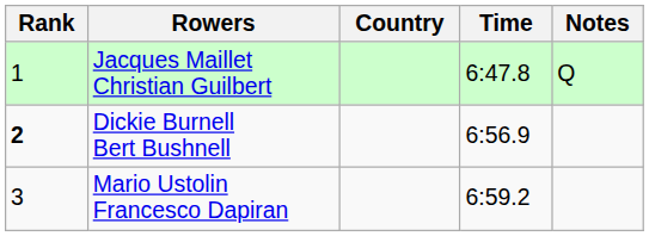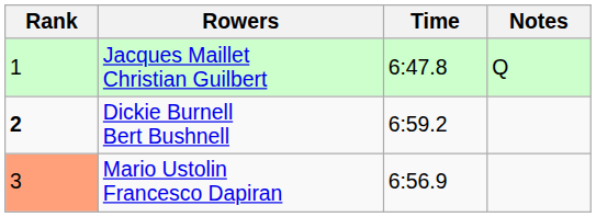 <table class="wikitable" width=50%>
 <tr>
 <th>Rank</th>
 <th>Rowers</th>
-<th>Country</th>
 <th>Time</th>
 <th>Notes</th>
 </tr>
 <tr bgcolor=ccffcc>
 <td>1</td>
 <td><a href='#'>Jacques Maillet</a><br><a href='#'>Christian Guilbert</a></td>
-<td></td>
 <td>6:47.8</td>
 <td>Q</td>
 </tr>
 <tr>
 <td><strong>2</strong></td>
 <td><a href='#'>Dickie Burnell</a><br><a href='#'>Bert Bushnell</a></td>
+<td>6:59.2</td>
 <td></td>
+</tr>
+<tr>
+<td style="background: lightsalmon;">3</td>
+<td><a href='#'>Mario Ustolin</a><br><a href='#'>Francesco Dapiran</a></td>
 <td>6:56.9</td>
 <td></td>
 </tr>
-<tr>
-<td>3</td>
-<td><a href='#'>Mario Ustolin</a><br><a href='#'>Francesco Dapiran</a></td>
-<td></td>
-<td>6:59.2</td>
-<td></td>
-</tr>
 </table>
